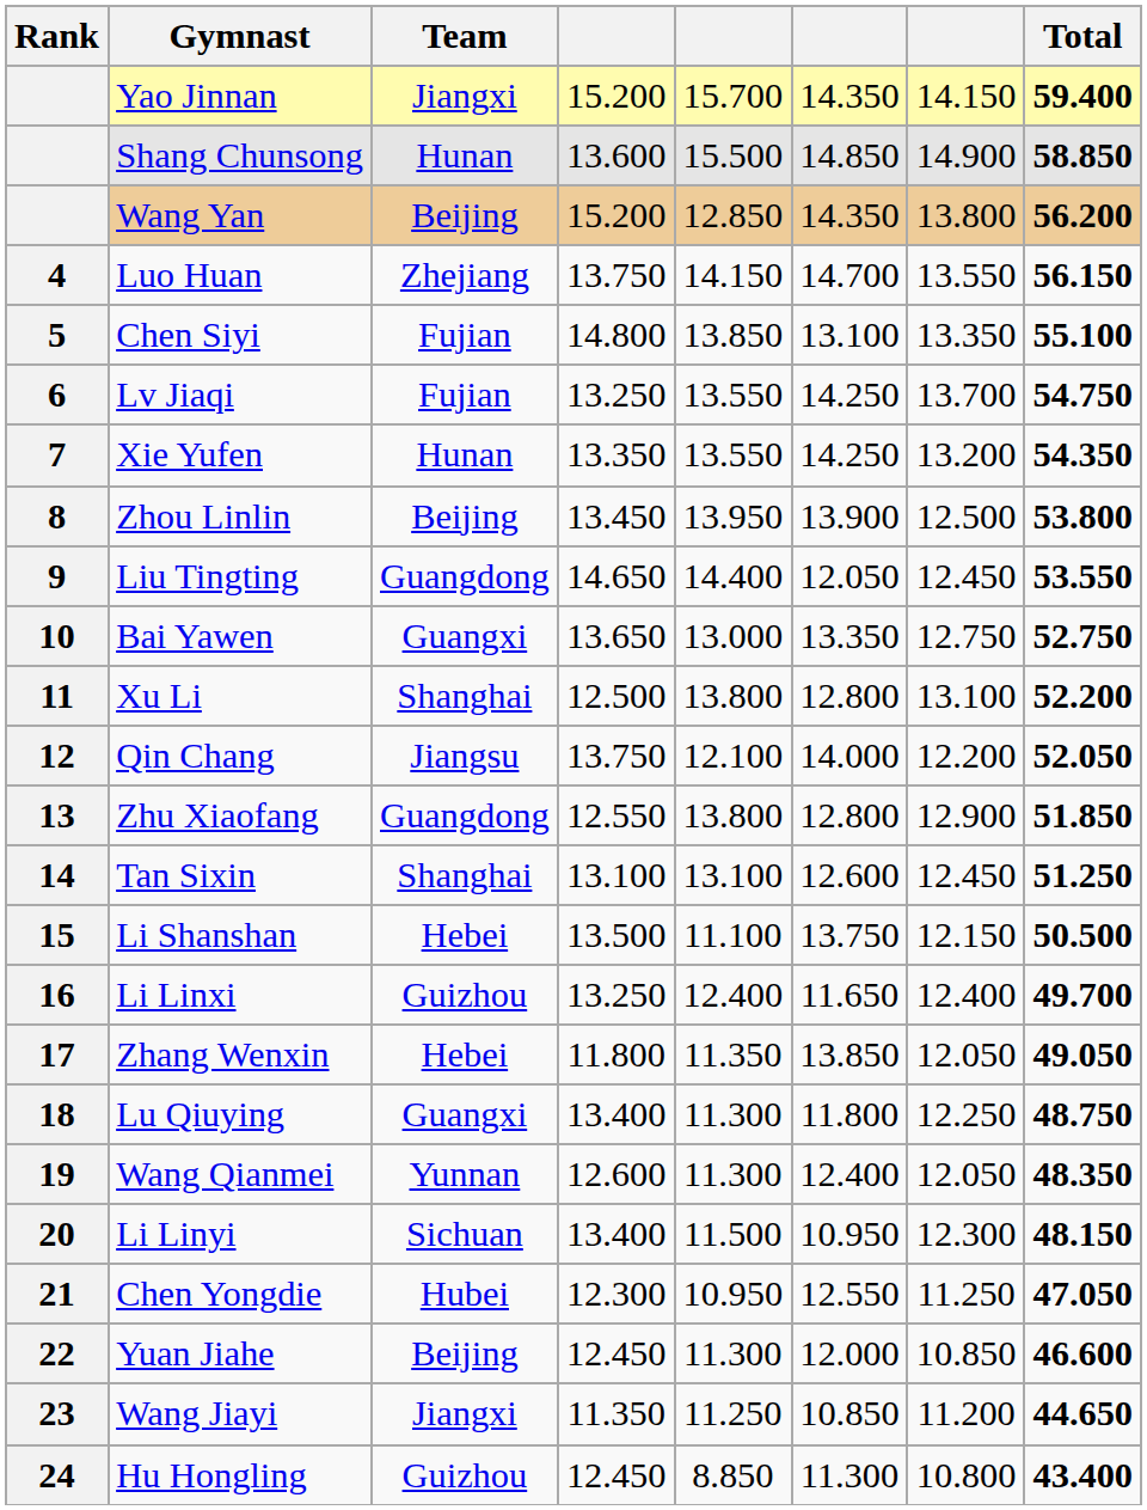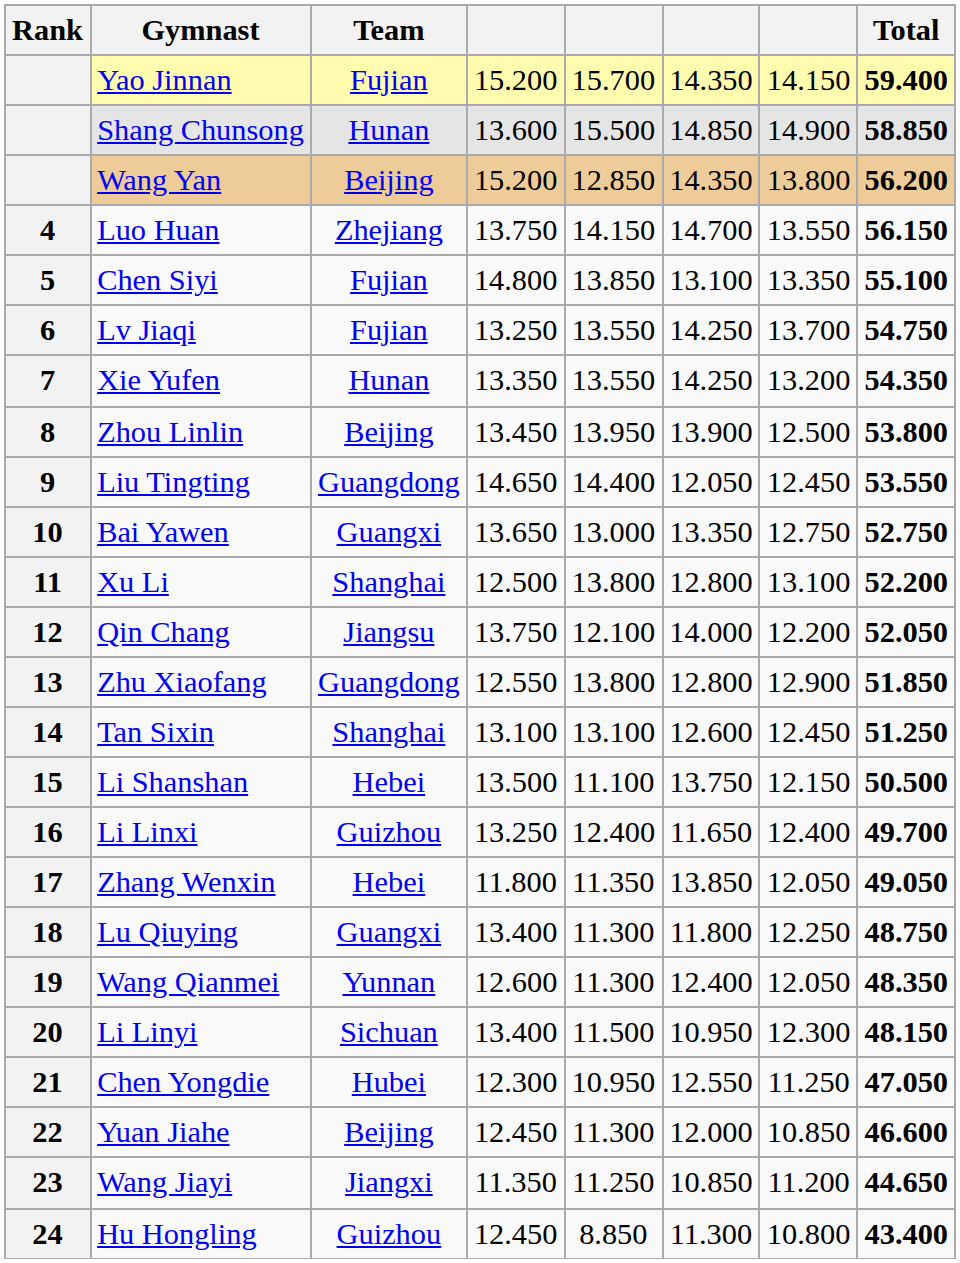 <table class="wikitable sortable" style="text-align:center; font-size:95%">
 <tr>
 <th>Rank</th>
 <th>Gymnast</th>
 <th>Team</th>
 <th></th>
 <th></th>
 <th></th>
 <th></th>
 <th>Total</th>
 </tr>
 <tr bgcolor=fffcaf>
 <th scope=row style="text-align:center"></th>
 <td align=left><a href='#'>Yao Jinnan</a></td>
-<td><a href='#'>Jiangxi</a></td>
+<td><a href='#'>Fujian</a></td>
 <td>15.200</td>
 <td>15.700</td>
 <td>14.350</td>
 <td>14.150</td>
 <td><strong>59.400</strong></td>
 </tr>
 <tr bgcolor=e5e5e5>
 <th scope=row style="text-align:center"></th>
 <td align=left><a href='#'>Shang Chunsong</a></td>
 <td><a href='#'>Hunan</a></td>
 <td>13.600</td>
 <td>15.500</td>
 <td>14.850</td>
 <td>14.900</td>
 <td><strong>58.850</strong></td>
 </tr>
 <tr bgcolor=eecc99>
 <th scope=row style="text-align:center"></th>
 <td align=left><a href='#'>Wang Yan</a></td>
 <td><a href='#'>Beijing</a></td>
 <td>15.200</td>
 <td>12.850</td>
 <td>14.350</td>
 <td>13.800</td>
 <td><strong>56.200</strong></td>
 </tr>
 <tr>
 <th scope=row style="text-align:center">4</th>
 <td align=left><a href='#'>Luo Huan</a></td>
 <td><a href='#'>Zhejiang</a></td>
 <td>13.750</td>
 <td>14.150</td>
 <td>14.700</td>
 <td>13.550</td>
 <td><strong>56.150</strong></td>
 </tr>
 <tr>
 <th scope=row style="text-align:center">5</th>
 <td align=left><a href='#'>Chen Siyi</a></td>
 <td><a href='#'>Fujian</a></td>
 <td>14.800</td>
 <td>13.850</td>
 <td>13.100</td>
 <td>13.350</td>
 <td><strong>55.100</strong></td>
 </tr>
 <tr>
 <th scope=row style="text-align:center">6</th>
 <td align=left><a href='#'>Lv Jiaqi</a></td>
 <td><a href='#'>Fujian</a></td>
 <td>13.250</td>
 <td>13.550</td>
 <td>14.250</td>
 <td>13.700</td>
 <td><strong>54.750</strong></td>
 </tr>
 <tr>
 <th scope=row style="text-align:center">7</th>
 <td align=left><a href='#'>Xie Yufen</a></td>
 <td><a href='#'>Hunan</a></td>
 <td>13.350</td>
 <td>13.550</td>
 <td>14.250</td>
 <td>13.200</td>
 <td><strong>54.350</strong></td>
 </tr>
 <tr>
 <th scope=row style="text-align:center">8</th>
 <td align=left><a href='#'>Zhou Linlin</a></td>
 <td><a href='#'>Beijing</a></td>
 <td>13.450</td>
 <td>13.950</td>
 <td>13.900</td>
 <td>12.500</td>
 <td><strong>53.800</strong></td>
 </tr>
 <tr>
 <th scope=row style="text-align:center">9</th>
 <td align=left><a href='#'>Liu Tingting</a></td>
 <td><a href='#'>Guangdong</a></td>
 <td>14.650</td>
 <td>14.400</td>
 <td>12.050</td>
 <td>12.450</td>
 <td><strong>53.550</strong></td>
 </tr>
 <tr>
 <th scope=row style="text-align:center">10</th>
 <td align=left><a href='#'>Bai Yawen</a></td>
 <td><a href='#'>Guangxi</a></td>
 <td>13.650</td>
 <td>13.000</td>
 <td>13.350</td>
 <td>12.750</td>
 <td><strong>52.750</strong></td>
 </tr>
 <tr>
 <th scope=row style="text-align:center">11</th>
 <td align=left><a href='#'>Xu Li</a></td>
 <td><a href='#'>Shanghai</a></td>
 <td>12.500</td>
 <td>13.800</td>
 <td>12.800</td>
 <td>13.100</td>
 <td><strong>52.200</strong></td>
 </tr>
 <tr>
 <th scope=row style="text-align:center">12</th>
 <td align=left><a href='#'>Qin Chang</a></td>
 <td><a href='#'>Jiangsu</a></td>
 <td>13.750</td>
 <td>12.100</td>
 <td>14.000</td>
 <td>12.200</td>
 <td><strong>52.050</strong></td>
 </tr>
 <tr>
 <th scope=row style="text-align:center">13</th>
 <td align=left><a href='#'>Zhu Xiaofang</a></td>
 <td><a href='#'>Guangdong</a></td>
 <td>12.550</td>
 <td>13.800</td>
 <td>12.800</td>
 <td>12.900</td>
 <td><strong>51.850</strong></td>
 </tr>
 <tr>
 <th scope=row style="text-align:center">14</th>
 <td align=left><a href='#'>Tan Sixin</a></td>
 <td><a href='#'>Shanghai</a></td>
 <td>13.100</td>
 <td>13.100</td>
 <td>12.600</td>
 <td>12.450</td>
 <td><strong>51.250</strong></td>
 </tr>
 <tr>
 <th scope=row style="text-align:center">15</th>
 <td align=left><a href='#'>Li Shanshan</a></td>
 <td><a href='#'>Hebei</a></td>
 <td>13.500</td>
 <td>11.100</td>
 <td>13.750</td>
 <td>12.150</td>
 <td><strong>50.500</strong></td>
 </tr>
 <tr>
 <th scope=row style="text-align:center">16</th>
 <td align=left><a href='#'>Li Linxi</a></td>
 <td><a href='#'>Guizhou</a></td>
 <td>13.250</td>
 <td>12.400</td>
 <td>11.650</td>
 <td>12.400</td>
 <td><strong>49.700</strong></td>
 </tr>
 <tr>
 <th scope=row style="text-align:center">17</th>
 <td align=left><a href='#'>Zhang Wenxin</a></td>
 <td><a href='#'>Hebei</a></td>
 <td>11.800</td>
 <td>11.350</td>
 <td>13.850</td>
 <td>12.050</td>
 <td><strong>49.050</strong></td>
 </tr>
 <tr>
 <th scope=row style="text-align:center">18</th>
 <td align=left><a href='#'>Lu Qiuying</a></td>
 <td><a href='#'>Guangxi</a></td>
 <td>13.400</td>
 <td>11.300</td>
 <td>11.800</td>
 <td>12.250</td>
 <td><strong>48.750</strong></td>
 </tr>
 <tr>
 <th scope=row style="text-align:center">19</th>
 <td align=left><a href='#'>Wang Qianmei</a></td>
 <td><a href='#'>Yunnan</a></td>
 <td>12.600</td>
 <td>11.300</td>
 <td>12.400</td>
 <td>12.050</td>
 <td><strong>48.350</strong></td>
 </tr>
 <tr>
 <th scope=row style="text-align:center">20</th>
 <td align=left><a href='#'>Li Linyi</a></td>
 <td><a href='#'>Sichuan</a></td>
 <td>13.400</td>
 <td>11.500</td>
 <td>10.950</td>
 <td>12.300</td>
 <td><strong>48.150</strong></td>
 </tr>
 <tr>
 <th scope=row style="text-align:center">21</th>
 <td align=left><a href='#'>Chen Yongdie</a></td>
 <td><a href='#'>Hubei</a></td>
 <td>12.300</td>
 <td>10.950</td>
 <td>12.550</td>
 <td>11.250</td>
 <td><strong>47.050</strong></td>
 </tr>
 <tr>
 <th scope=row style="text-align:center">22</th>
 <td align=left><a href='#'>Yuan Jiahe</a></td>
 <td><a href='#'>Beijing</a></td>
 <td>12.450</td>
 <td>11.300</td>
 <td>12.000</td>
 <td>10.850</td>
 <td><strong>46.600</strong></td>
 </tr>
 <tr>
 <th scope=row style="text-align:center">23</th>
 <td align=left><a href='#'>Wang Jiayi</a></td>
 <td><a href='#'>Jiangxi</a></td>
 <td>11.350</td>
 <td>11.250</td>
 <td>10.850</td>
 <td>11.200</td>
 <td><strong>44.650</strong></td>
 </tr>
 <tr>
 <th scope=row style="text-align:center">24</th>
 <td align=left><a href='#'>Hu Hongling</a></td>
 <td><a href='#'>Guizhou</a></td>
 <td>12.450</td>
 <td>8.850</td>
 <td>11.300</td>
 <td>10.800</td>
 <td><strong>43.400</strong></td>
 </tr>
 <tr>
 </tr>
 </table>
